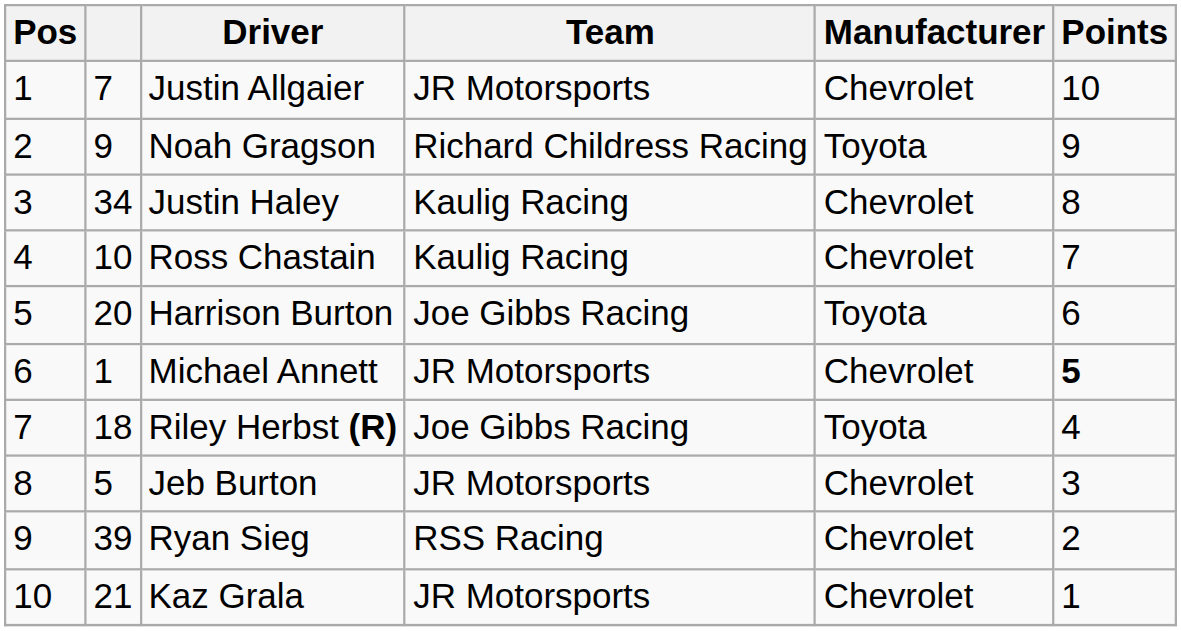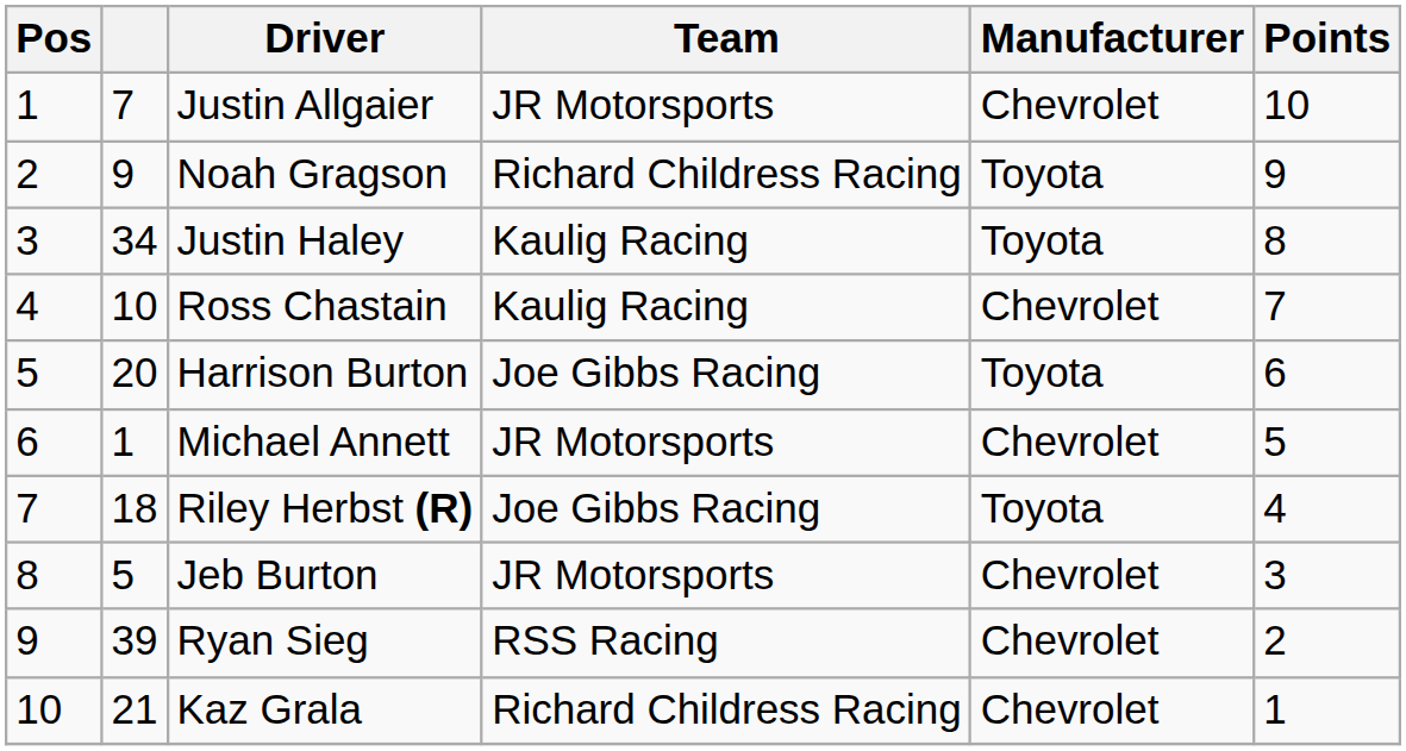 <table class="wikitable" style="font-size:98%">
 <tr>
 <th>Pos</th>
 <th></th>
 <th>Driver</th>
 <th>Team</th>
 <th>Manufacturer</th>
 <th>Points</th>
 </tr>
 <tr>
 <td>1</td>
 <td>7</td>
 <td>Justin Allgaier</td>
 <td>JR Motorsports</td>
 <td>Chevrolet</td>
 <td>10</td>
 </tr>
 <tr>
 <td>2</td>
 <td>9</td>
 <td>Noah Gragson</td>
 <td>Richard Childress Racing</td>
 <td>Toyota</td>
 <td>9</td>
 </tr>
 <tr>
 <td>3</td>
 <td>34</td>
 <td>Justin Haley</td>
 <td>Kaulig Racing</td>
-<td>Chevrolet</td>
+<td>Toyota</td>
 <td>8</td>
 </tr>
 <tr>
 <td>4</td>
 <td>10</td>
 <td>Ross Chastain</td>
 <td>Kaulig Racing</td>
 <td>Chevrolet</td>
 <td>7</td>
 </tr>
 <tr>
 <td>5</td>
 <td>20</td>
 <td>Harrison Burton</td>
 <td>Joe Gibbs Racing</td>
 <td>Toyota</td>
 <td>6</td>
 </tr>
 <tr>
 <td>6</td>
 <td>1</td>
 <td>Michael Annett</td>
 <td>JR Motorsports</td>
 <td>Chevrolet</td>
-<td><strong>5</strong></td>
+<td>5</td>
 </tr>
 <tr>
 <td>7</td>
 <td>18</td>
 <td>Riley Herbst <strong>(R)</strong></td>
 <td>Joe Gibbs Racing</td>
 <td>Toyota</td>
 <td>4</td>
 </tr>
 <tr>
 <td>8</td>
 <td>5</td>
 <td>Jeb Burton</td>
 <td>JR Motorsports</td>
 <td>Chevrolet</td>
 <td>3</td>
 </tr>
 <tr>
 <td>9</td>
 <td>39</td>
 <td>Ryan Sieg</td>
 <td>RSS Racing</td>
 <td>Chevrolet</td>
 <td>2</td>
 </tr>
 <tr>
 <td>10</td>
 <td>21</td>
 <td>Kaz Grala</td>
-<td>JR Motorsports</td>
+<td>Richard Childress Racing</td>
 <td>Chevrolet</td>
 <td>1</td>
 </tr>
 <tr>
 </tr>
 </table>
